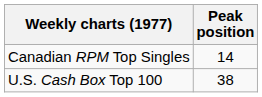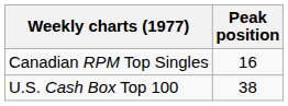 <table class="wikitable">
 <tr>
 <th align="left">Weekly charts (1977)</th>
 <th style="text-align:center;">Peak <br>position</th>
 </tr>
 <tr>
 <td align="left">Canadian <em>RPM</em> Top Singles</td>
-<td style="text-align:center;">14</td>
+<td style="text-align:center;">16</td>
 </tr>
 <tr>
 <td align="left">U.S. <em>Cash Box</em> Top 100</td>
 <td style="text-align:center;">38</td>
 </tr>
 </table>
